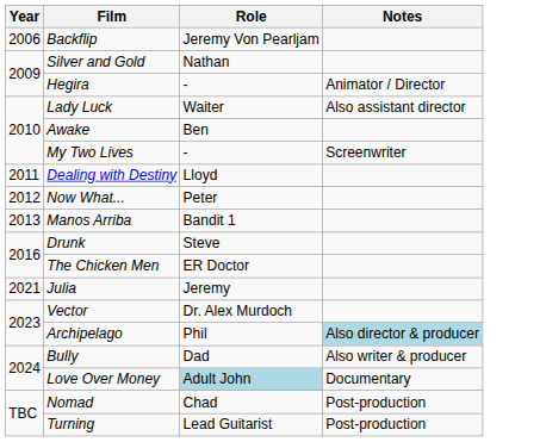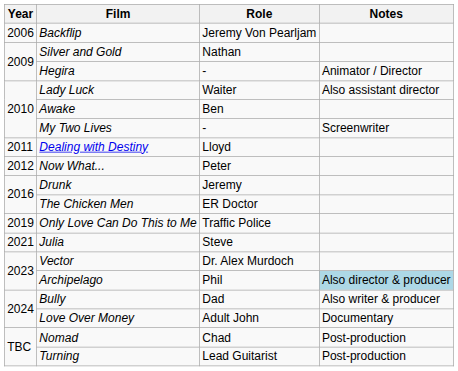 <table class="wikitable">
 <tr>
 <th>Year</th>
 <th>Film</th>
 <th>Role</th>
 <th>Notes</th>
 </tr>
 <tr>
 <td>2006</td>
 <td><em>Backflip</em></td>
 <td>Jeremy Von Pearljam</td>
 <td></td>
 </tr>
 <tr>
 <td rowspan=2>2009</td>
 <td><em>Silver and Gold</em></td>
 <td>Nathan</td>
 <td></td>
 </tr>
 <tr>
 <td><em>Hegira</em></td>
 <td>-</td>
 <td>Animator / Director</td>
 </tr>
 <tr>
 <td rowspan=3>2010</td>
 <td><em>Lady Luck</em></td>
 <td>Waiter</td>
 <td>Also assistant director</td>
 </tr>
 <tr>
 <td><em>Awake</em></td>
 <td>Ben</td>
 <td></td>
 </tr>
 <tr>
 <td><em>My Two Lives</em></td>
 <td>-</td>
 <td>Screenwriter</td>
 </tr>
 <tr>
 <td>2011</td>
 <td><em><a href='#'>Dealing with Destiny</a></em></td>
 <td>Lloyd</td>
 <td></td>
 </tr>
 <tr>
 <td>2012</td>
 <td><em>Now What...</em></td>
 <td>Peter</td>
 <td></td>
 </tr>
 <tr>
-<td>2013</td>
-<td><em>Manos Arriba</em></td>
-<td>Bandit 1</td>
-<td></td>
-</tr>
-<tr>
 <td rowspan=2>2016</td>
 <td><em>Drunk</em></td>
-<td>Steve</td>
+<td>Jeremy</td>
 <td></td>
 </tr>
 <tr>
 <td><em>The Chicken Men</em></td>
 <td>ER Doctor</td>
 <td></td>
 </tr>
 <tr>
+<td>2019</td>
+<td><em>Only Love Can Do This to Me</em></td>
+<td>Traffic Police</td>
+<td></td>
+</tr>
+<tr>
 <td>2021</td>
 <td><em>Julia</em></td>
-<td>Jeremy</td>
+<td>Steve</td>
 <td></td>
 </tr>
 <tr>
 <td rowspan=2>2023</td>
 <td><em>Vector</em></td>
 <td>Dr. Alex Murdoch</td>
 <td></td>
 </tr>
 <tr>
 <td><em>Archipelago</em></td>
 <td>Phil</td>
 <td style="background: lightblue;">Also director & producer</td>
 </tr>
 <tr>
 <td rowspan=2>2024</td>
 <td><em>Bully</em></td>
 <td>Dad</td>
 <td>Also writer & producer</td>
 </tr>
 <tr>
 <td><em>Love Over Money</em></td>
-<td style="background: lightblue;">Adult John</td>
+<td>Adult John</td>
 <td>Documentary</td>
 </tr>
 <tr>
 <td rowspan=2>TBC</td>
 <td><em>Nomad</em></td>
 <td>Chad</td>
 <td>Post-production</td>
 </tr>
 <tr>
 <td><em>Turning</em></td>
 <td>Lead Guitarist</td>
 <td>Post-production</td>
 </tr>
 </table>
